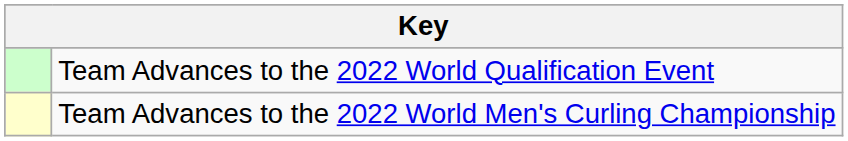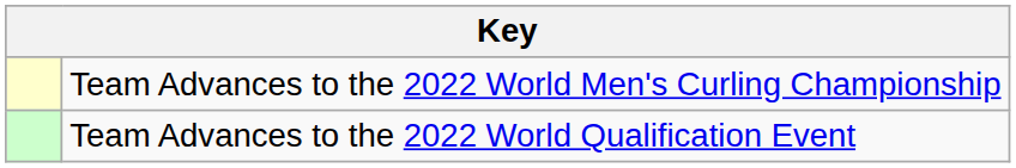 <table class="wikitable" style="text-align: center;">
 <tr>
 <th colspan=2>Key</th>
 </tr>
 <tr>
+<td style="background:#ffffcc; width:20px;"></td>
+<td align=left>Team Advances to the <a href='#'>2022 World Men's Curling Championship</a></td>
+</tr>
+<tr>
 <td style="background:#ccffcc; width:20px;"></td>
 <td align=left>Team Advances to the <a href='#'>2022 World Qualification Event</a></td>
 </tr>
-<tr>
-<td style="background:#ffffcc; width:20px;"></td>
-<td align=left>Team Advances to the <a href='#'>2022 World Men's Curling Championship</a></td>
-</tr>
 </table>
